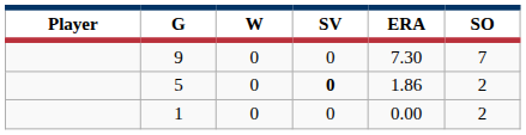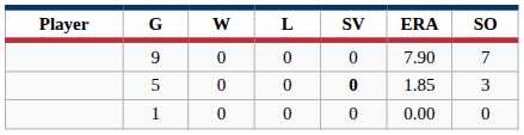 <table class="wikitable sortable">
 <tr>
 <th style="background:#FFFFFF; border-top:#023465 5px solid; border-bottom:#ba313c 5px solid;" width="16%">Player</th>
 <th style="background:#FFFFFF; border-top:#023465 5px solid; border-bottom:#ba313c 5px solid;" width="9%">G</th>
 <th style="background:#FFFFFF; border-top:#023465 5px solid; border-bottom:#ba313c 5px solid;" width="9%">W</th>
+<th style="background:#FFFFFF; border-top:#023465 5px solid; border-bottom:#ba313c 5px solid;" width="9%">L</th>
 <th style="background:#FFFFFF; border-top:#023465 5px solid; border-bottom:#ba313c 5px solid;" width="9%">SV</th>
 <th style="background:#FFFFFF; border-top:#023465 5px solid; border-bottom:#ba313c 5px solid;" width="9%">ERA</th>
 <th style="background:#FFFFFF; border-top:#023465 5px solid; border-bottom:#ba313c 5px solid;" width="9%">SO</th>
 </tr>
 <tr align="center">
 <td></td>
 <td>9</td>
 <td>0</td>
 <td>0</td>
-<td>7.30</td>
+<td>0</td>
+<td>7.90</td>
 <td>7</td>
 </tr>
 <tr align="center">
 <td></td>
 <td>5</td>
 <td>0</td>
+<td>0</td>
 <td><strong>0</strong></td>
-<td>1.86</td>
-<td>2</td>
+<td>1.85</td>
+<td>3</td>
 </tr>
 <tr align="center">
 <td></td>
 <td>1</td>
 <td>0</td>
 <td>0</td>
+<td>0</td>
 <td>0.00</td>
-<td>2</td>
+<td>0</td>
 </tr>
 </table>
